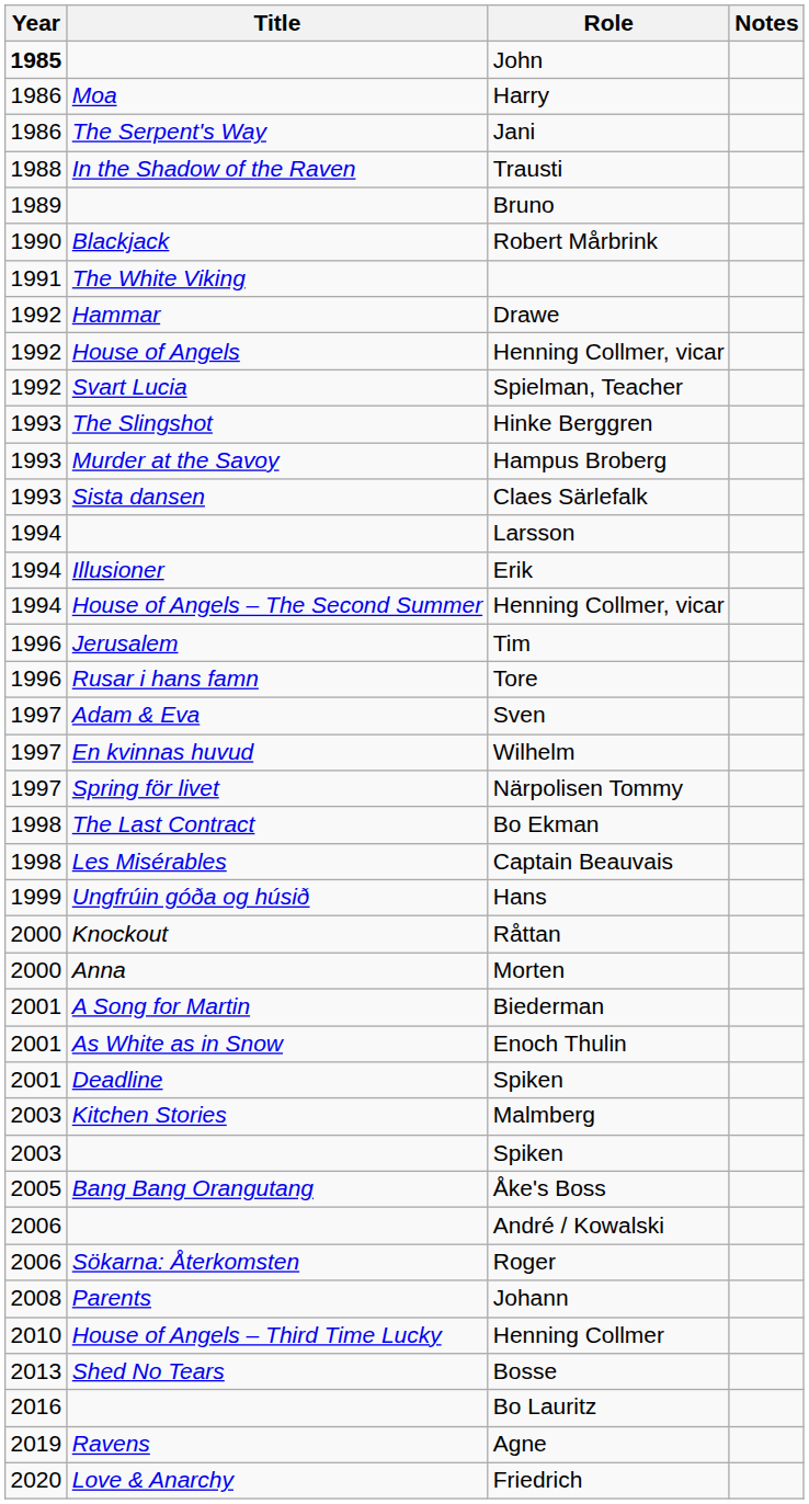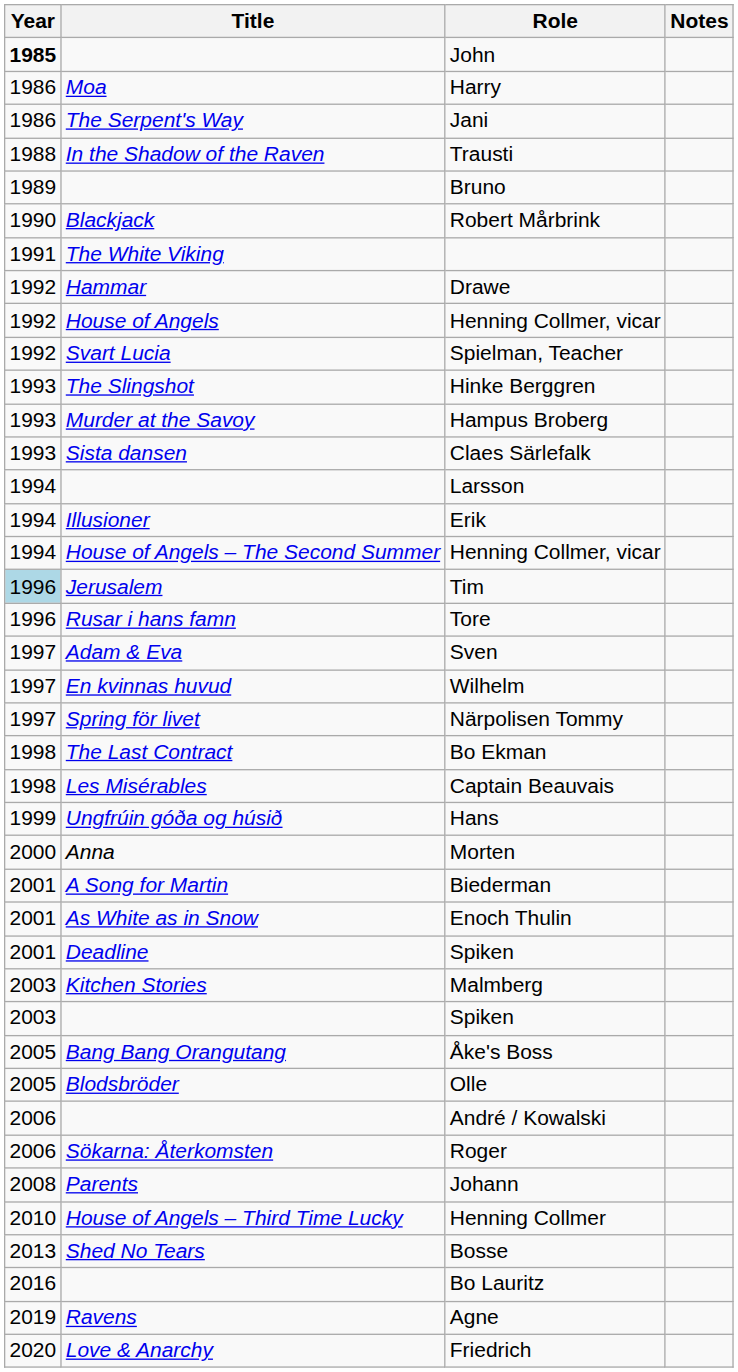 <table class="wikitable">
 <tr>
 <th>Year</th>
 <th>Title</th>
 <th>Role</th>
 <th>Notes</th>
 </tr>
 <tr>
 <td><strong>1985</strong></td>
 <td><em></em></td>
 <td>John</td>
 <td></td>
 </tr>
 <tr>
 <td>1986</td>
 <td><em><a href='#'>Moa</a></em></td>
 <td>Harry</td>
 <td></td>
 </tr>
 <tr>
 <td>1986</td>
 <td><em><a href='#'>The Serpent's Way</a></em></td>
 <td>Jani</td>
 <td></td>
 </tr>
 <tr>
 <td>1988</td>
 <td><em><a href='#'>In the Shadow of the Raven</a></em></td>
 <td>Trausti</td>
 <td></td>
 </tr>
 <tr>
 <td>1989</td>
 <td><em></em></td>
 <td>Bruno</td>
 <td></td>
 </tr>
 <tr>
 <td>1990</td>
 <td><em><a href='#'>Blackjack</a></em></td>
 <td>Robert Mårbrink</td>
 <td></td>
 </tr>
 <tr>
 <td>1991</td>
 <td><em><a href='#'>The White Viking</a></em></td>
 <td></td>
 <td></td>
 </tr>
 <tr>
 <td>1992</td>
 <td><em><a href='#'>Hammar</a></em></td>
 <td>Drawe</td>
 <td></td>
 </tr>
 <tr>
 <td>1992</td>
 <td><em><a href='#'>House of Angels</a></em></td>
 <td>Henning Collmer, vicar</td>
 <td></td>
 </tr>
 <tr>
 <td>1992</td>
 <td><em><a href='#'>Svart Lucia</a></em></td>
 <td>Spielman, Teacher</td>
 <td></td>
 </tr>
 <tr>
 <td>1993</td>
 <td><em><a href='#'>The Slingshot</a></em></td>
 <td>Hinke Berggren</td>
 <td></td>
 </tr>
 <tr>
 <td>1993</td>
 <td><em><a href='#'>Murder at the Savoy</a></em></td>
 <td>Hampus Broberg</td>
 <td></td>
 </tr>
 <tr>
 <td>1993</td>
 <td><em><a href='#'>Sista dansen</a></em></td>
 <td>Claes Särlefalk</td>
 <td></td>
 </tr>
 <tr>
 <td>1994</td>
 <td><em></em></td>
 <td>Larsson</td>
 <td></td>
 </tr>
 <tr>
 <td>1994</td>
 <td><em><a href='#'>Illusioner</a></em></td>
 <td>Erik</td>
 <td></td>
 </tr>
 <tr>
 <td>1994</td>
 <td><em><a href='#'>House of Angels – The Second Summer</a></em></td>
 <td>Henning Collmer, vicar</td>
 <td></td>
 </tr>
 <tr>
-<td>1996</td>
+<td style="background: lightblue;">1996</td>
 <td><em><a href='#'>Jerusalem</a></em></td>
 <td>Tim</td>
 <td></td>
 </tr>
 <tr>
 <td>1996</td>
 <td><em><a href='#'>Rusar i hans famn</a></em></td>
 <td>Tore</td>
 <td></td>
 </tr>
 <tr>
 <td>1997</td>
 <td><em><a href='#'>Adam & Eva</a></em></td>
 <td>Sven</td>
 <td></td>
 </tr>
 <tr>
 <td>1997</td>
 <td><em><a href='#'>En kvinnas huvud</a></em></td>
 <td>Wilhelm</td>
 <td></td>
 </tr>
 <tr>
 <td>1997</td>
 <td><em><a href='#'>Spring för livet</a></em></td>
 <td>Närpolisen Tommy</td>
 <td></td>
 </tr>
 <tr>
 <td>1998</td>
 <td><em><a href='#'>The Last Contract</a></em></td>
 <td>Bo Ekman</td>
 <td></td>
 </tr>
 <tr>
 <td>1998</td>
 <td><em><a href='#'>Les Misérables</a></em></td>
 <td>Captain Beauvais</td>
 <td></td>
 </tr>
 <tr>
 <td>1999</td>
 <td><em><a href='#'>Ungfrúin góða og húsið</a></em></td>
 <td>Hans</td>
 <td></td>
 </tr>
 <tr>
 <td>2000</td>
-<td><em>Knockout</em></td>
-<td>Råttan</td>
-<td></td>
-</tr>
-<tr>
-<td>2000</td>
 <td><em>Anna</em></td>
 <td>Morten</td>
 <td></td>
 </tr>
 <tr>
 <td>2001</td>
 <td><em><a href='#'>A Song for Martin</a></em></td>
 <td>Biederman</td>
 <td></td>
 </tr>
 <tr>
 <td>2001</td>
 <td><em><a href='#'>As White as in Snow</a></em></td>
 <td>Enoch Thulin</td>
 <td></td>
 </tr>
 <tr>
 <td>2001</td>
 <td><em><a href='#'>Deadline</a></em></td>
 <td>Spiken</td>
 <td></td>
 </tr>
 <tr>
 <td>2003</td>
 <td><em><a href='#'>Kitchen Stories</a></em></td>
 <td>Malmberg</td>
 <td></td>
 </tr>
 <tr>
 <td>2003</td>
 <td><em></em></td>
 <td>Spiken</td>
 <td></td>
 </tr>
 <tr>
 <td>2005</td>
 <td><em><a href='#'>Bang Bang Orangutang</a></em></td>
 <td>Åke's Boss</td>
+<td></td>
+</tr>
+<tr>
+<td>2005</td>
+<td><em><a href='#'>Blodsbröder</a></em></td>
+<td>Olle</td>
 <td></td>
 </tr>
 <tr>
 <td>2006</td>
 <td><em></em></td>
 <td>André / Kowalski</td>
 <td></td>
 </tr>
 <tr>
 <td>2006</td>
 <td><em><a href='#'>Sökarna: Återkomsten</a></em></td>
 <td>Roger</td>
 <td></td>
 </tr>
 <tr>
 <td>2008</td>
 <td><em><a href='#'>Parents</a></em></td>
 <td>Johann</td>
 <td></td>
 </tr>
 <tr>
 <td>2010</td>
 <td><em><a href='#'>House of Angels – Third Time Lucky</a></em></td>
 <td>Henning Collmer</td>
 <td></td>
 </tr>
 <tr>
 <td>2013</td>
 <td><em><a href='#'>Shed No Tears</a></em></td>
 <td>Bosse</td>
 <td></td>
 </tr>
 <tr>
 <td>2016</td>
 <td><em></em></td>
 <td>Bo Lauritz</td>
 <td></td>
 </tr>
 <tr>
 <td>2019</td>
 <td><em><a href='#'>Ravens</a></em></td>
 <td>Agne</td>
 <td></td>
 </tr>
 <tr>
 <td>2020</td>
 <td><em><a href='#'>Love & Anarchy</a></em></td>
 <td>Friedrich</td>
 <td></td>
 </tr>
 </table>
